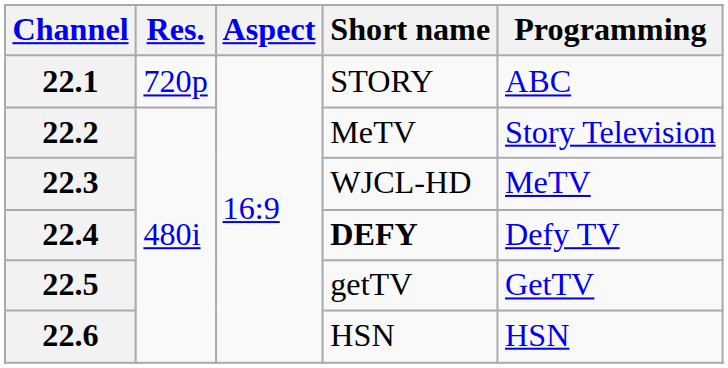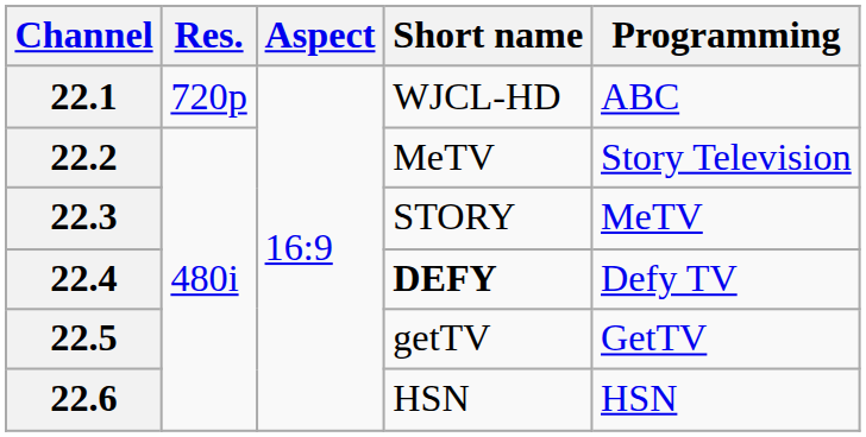 <table class="wikitable">
 <tr>
 <th><a href='#'>Channel</a></th>
 <th><a href='#'>Res.</a></th>
 <th><a href='#'>Aspect</a></th>
 <th>Short name</th>
 <th>Programming</th>
 </tr>
 <tr>
 <th scope = "row">22.1</th>
 <td><a href='#'>720p</a></td>
 <td rowspan="6"><a href='#'>16:9</a></td>
-<td>STORY</td>
+<td>WJCL-HD</td>
 <td><a href='#'>ABC</a></td>
 </tr>
 <tr>
 <th scope = "row">22.2</th>
 <td rowspan="5"><a href='#'>480i</a></td>
 <td>MeTV</td>
 <td><a href='#'>Story Television</a></td>
 </tr>
 <tr>
 <th scope = "row">22.3</th>
-<td>WJCL-HD</td>
+<td>STORY</td>
 <td><a href='#'>MeTV</a></td>
 </tr>
 <tr>
 <th scope = "row">22.4</th>
 <td><strong>DEFY</strong></td>
 <td><a href='#'>Defy TV</a></td>
 </tr>
 <tr>
 <th scope = "row">22.5</th>
 <td>getTV</td>
 <td><a href='#'>GetTV</a></td>
 </tr>
 <tr>
 <th>22.6</th>
 <td>HSN</td>
 <td><a href='#'>HSN</a></td>
 </tr>
 </table>
